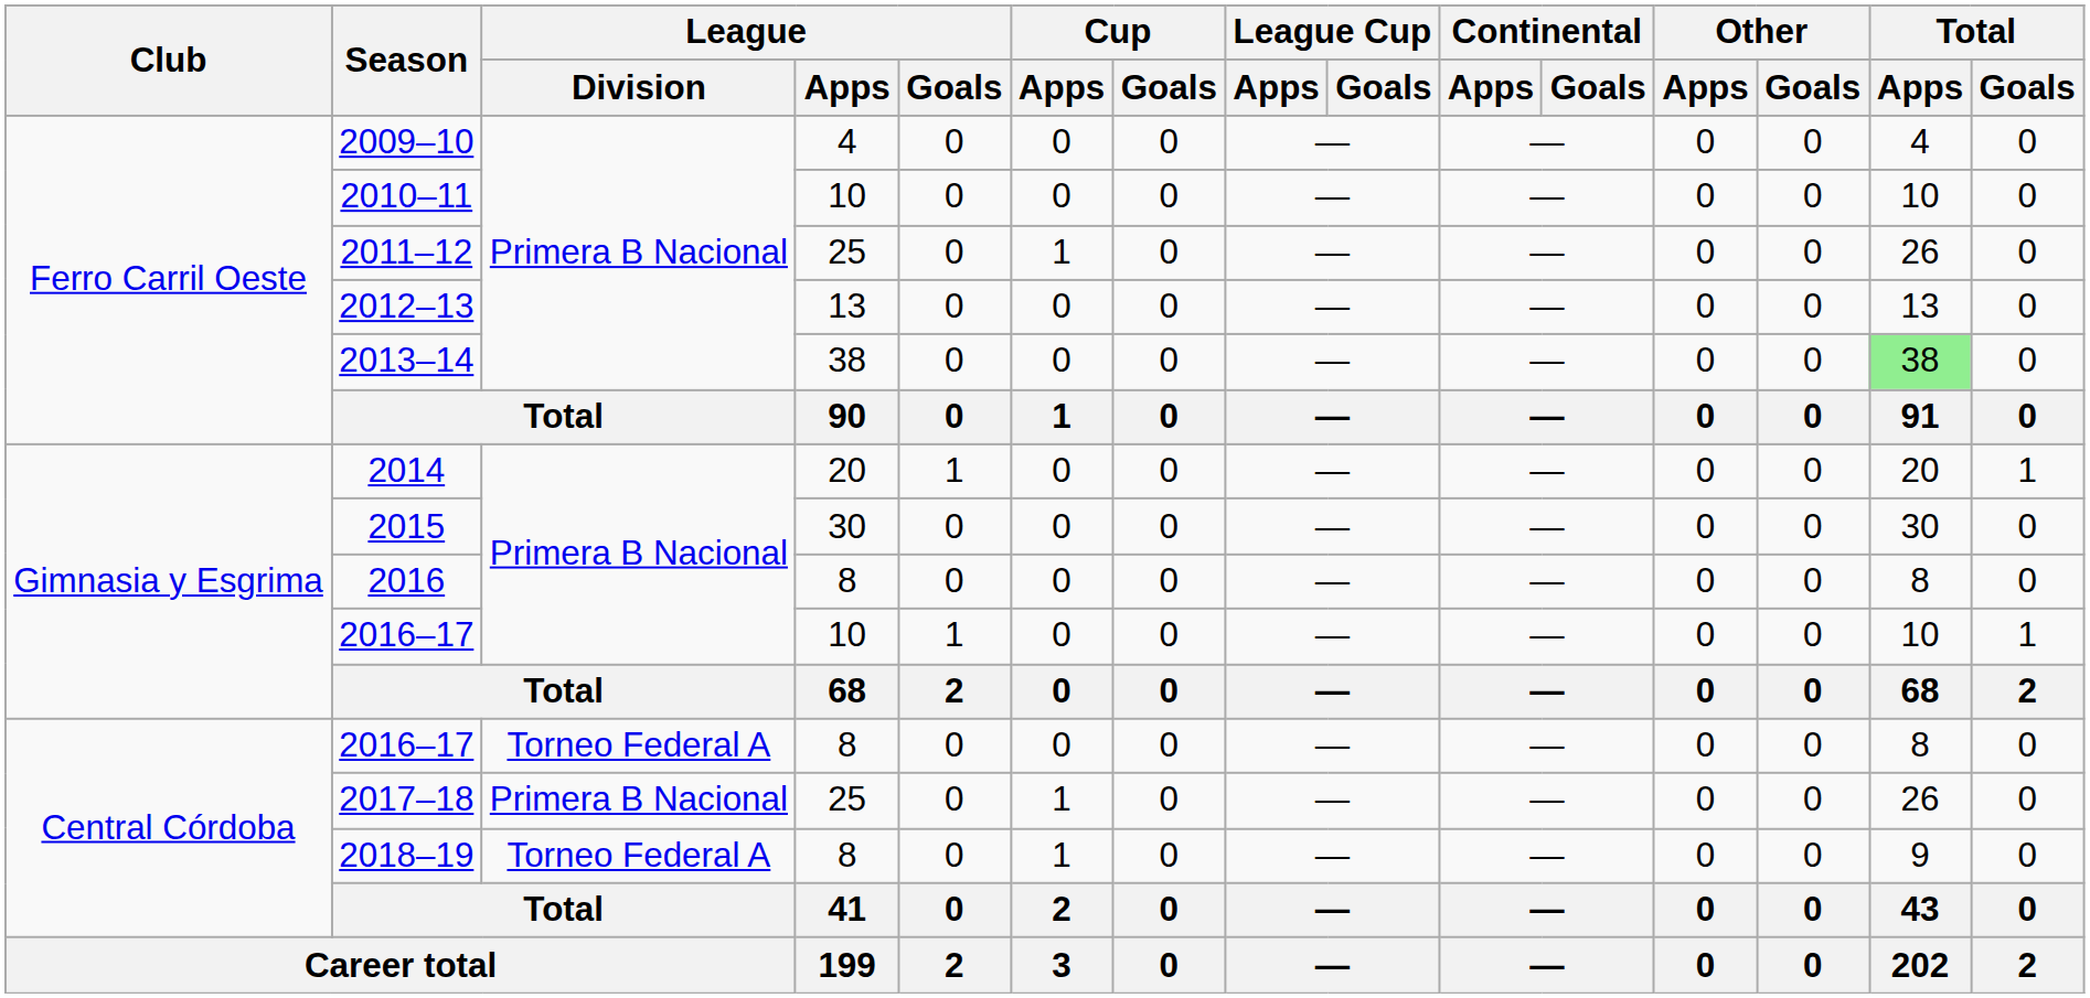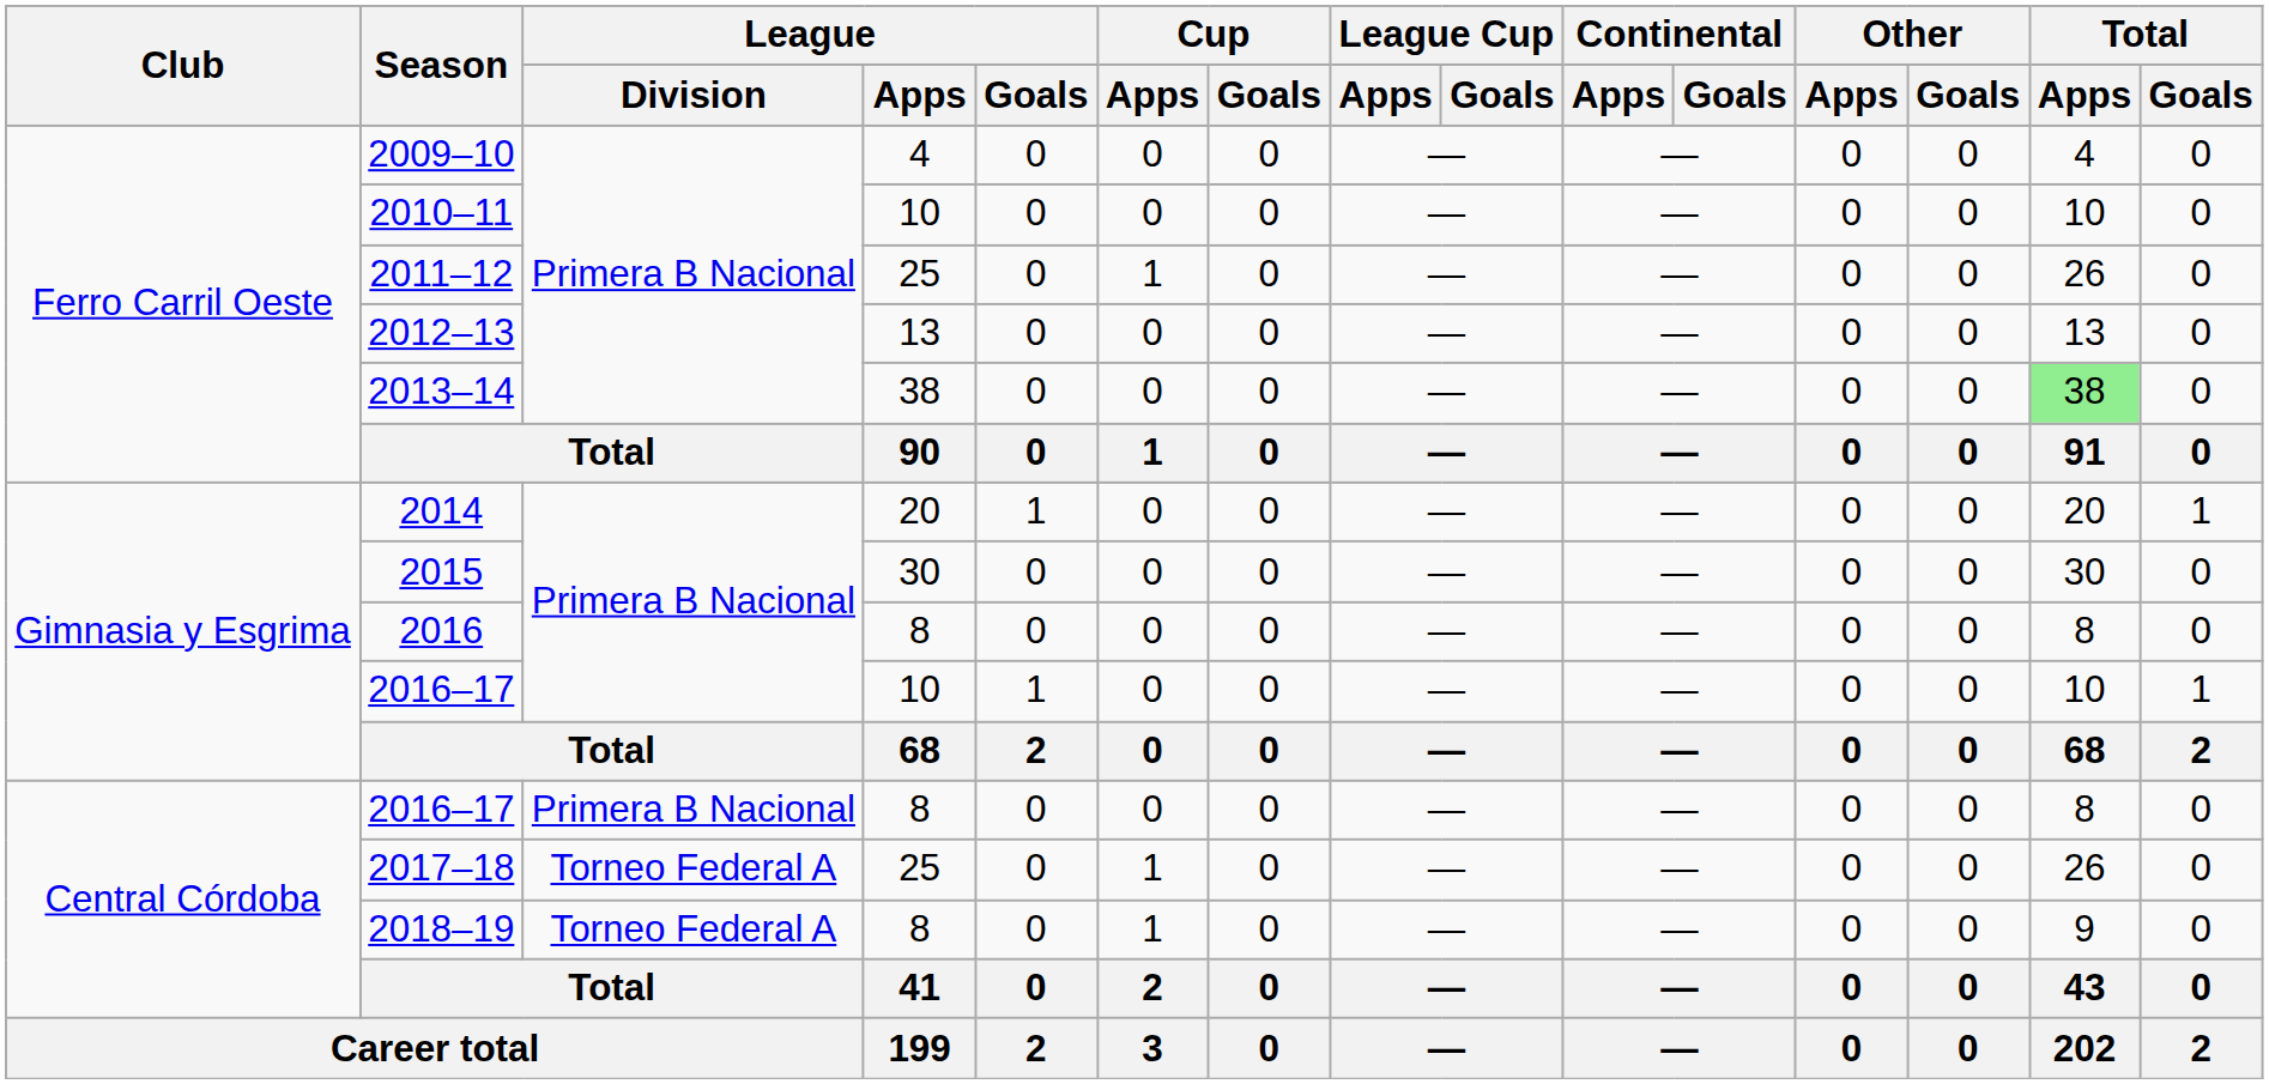 <table class="wikitable" style="text-align:center">
 <tr>
 <th rowspan="2">Club</th>
 <th rowspan="2">Season</th>
 <th colspan="3">League</th>
 <th colspan="2">Cup</th>
 <th colspan="2">League Cup</th>
 <th colspan="2">Continental</th>
 <th colspan="2">Other</th>
 <th colspan="2">Total</th>
 </tr>
 <tr>
 <th>Division</th>
 <th>Apps</th>
 <th>Goals</th>
 <th>Apps</th>
 <th>Goals</th>
 <th>Apps</th>
 <th>Goals</th>
 <th>Apps</th>
 <th>Goals</th>
 <th>Apps</th>
 <th>Goals</th>
 <th>Apps</th>
 <th>Goals</th>
 </tr>
 <tr>
 <td rowspan="6"><a href='#'>Ferro Carril Oeste</a></td>
 <td><a href='#'>2009–10</a></td>
 <td rowspan="5"><a href='#'>Primera B Nacional</a></td>
 <td>4</td>
 <td>0</td>
 <td>0</td>
 <td>0</td>
 <td colspan="2">—</td>
 <td colspan="2">—</td>
 <td>0</td>
 <td>0</td>
 <td>4</td>
 <td>0</td>
 </tr>
 <tr>
 <td><a href='#'>2010–11</a></td>
 <td>10</td>
 <td>0</td>
 <td>0</td>
 <td>0</td>
 <td colspan="2">—</td>
 <td colspan="2">—</td>
 <td>0</td>
 <td>0</td>
 <td>10</td>
 <td>0</td>
 </tr>
 <tr>
 <td><a href='#'>2011–12</a></td>
 <td>25</td>
 <td>0</td>
 <td>1</td>
 <td>0</td>
 <td colspan="2">—</td>
 <td colspan="2">—</td>
 <td>0</td>
 <td>0</td>
 <td>26</td>
 <td>0</td>
 </tr>
 <tr>
 <td><a href='#'>2012–13</a></td>
 <td>13</td>
 <td>0</td>
 <td>0</td>
 <td>0</td>
 <td colspan="2">—</td>
 <td colspan="2">—</td>
 <td>0</td>
 <td>0</td>
 <td>13</td>
 <td>0</td>
 </tr>
 <tr>
 <td><a href='#'>2013–14</a></td>
 <td>38</td>
 <td>0</td>
 <td>0</td>
 <td>0</td>
 <td colspan="2">—</td>
 <td colspan="2">—</td>
 <td>0</td>
 <td>0</td>
 <td style="background: lightgreen;">38</td>
 <td>0</td>
 </tr>
 <tr>
 <th colspan="2">Total</th>
 <th>90</th>
 <th>0</th>
 <th>1</th>
 <th>0</th>
 <th colspan="2">—</th>
 <th colspan="2">—</th>
 <th>0</th>
 <th>0</th>
 <th>91</th>
 <th>0</th>
 </tr>
 <tr>
 <td rowspan="5"><a href='#'>Gimnasia y Esgrima</a></td>
 <td><a href='#'>2014</a></td>
 <td rowspan="4"><a href='#'>Primera B Nacional</a></td>
 <td>20</td>
 <td>1</td>
 <td>0</td>
 <td>0</td>
 <td colspan="2">—</td>
 <td colspan="2">—</td>
 <td>0</td>
 <td>0</td>
 <td>20</td>
 <td>1</td>
 </tr>
 <tr>
 <td><a href='#'>2015</a></td>
 <td>30</td>
 <td>0</td>
 <td>0</td>
 <td>0</td>
 <td colspan="2">—</td>
 <td colspan="2">—</td>
 <td>0</td>
 <td>0</td>
 <td>30</td>
 <td>0</td>
 </tr>
 <tr>
 <td><a href='#'>2016</a></td>
 <td>8</td>
 <td>0</td>
 <td>0</td>
 <td>0</td>
 <td colspan="2">—</td>
 <td colspan="2">—</td>
 <td>0</td>
 <td>0</td>
 <td>8</td>
 <td>0</td>
 </tr>
 <tr>
 <td><a href='#'>2016–17</a></td>
 <td>10</td>
 <td>1</td>
 <td>0</td>
 <td>0</td>
 <td colspan="2">—</td>
 <td colspan="2">—</td>
 <td>0</td>
 <td>0</td>
 <td>10</td>
 <td>1</td>
 </tr>
 <tr>
 <th colspan="2">Total</th>
 <th>68</th>
 <th>2</th>
 <th>0</th>
 <th>0</th>
 <th colspan="2">—</th>
 <th colspan="2">—</th>
 <th>0</th>
 <th>0</th>
 <th>68</th>
 <th>2</th>
 </tr>
 <tr>
 <td rowspan="4"><a href='#'>Central Córdoba</a></td>
 <td><a href='#'>2016–17</a></td>
-<td rowspan="1"><a href='#'>Torneo Federal A</a></td>
+<td rowspan="1"><a href='#'>Primera B Nacional</a></td>
 <td>8</td>
 <td>0</td>
 <td>0</td>
 <td>0</td>
 <td colspan="2">—</td>
 <td colspan="2">—</td>
 <td>0</td>
 <td>0</td>
 <td>8</td>
 <td>0</td>
 </tr>
 <tr>
 <td><a href='#'>2017–18</a></td>
-<td rowspan="1"><a href='#'>Primera B Nacional</a></td>
+<td rowspan="1"><a href='#'>Torneo Federal A</a></td>
 <td>25</td>
 <td>0</td>
 <td>1</td>
 <td>0</td>
 <td colspan="2">—</td>
 <td colspan="2">—</td>
 <td>0</td>
 <td>0</td>
 <td>26</td>
 <td>0</td>
 </tr>
 <tr>
 <td><a href='#'>2018–19</a></td>
 <td rowspan="1"><a href='#'>Torneo Federal A</a></td>
 <td>8</td>
 <td>0</td>
 <td>1</td>
 <td>0</td>
 <td colspan="2">—</td>
 <td colspan="2">—</td>
 <td>0</td>
 <td>0</td>
 <td>9</td>
 <td>0</td>
 </tr>
 <tr>
 <th colspan="2">Total</th>
 <th>41</th>
 <th>0</th>
 <th>2</th>
 <th>0</th>
 <th colspan="2">—</th>
 <th colspan="2">—</th>
 <th>0</th>
 <th>0</th>
 <th>43</th>
 <th>0</th>
 </tr>
 <tr>
 <th colspan="3">Career total</th>
 <th>199</th>
 <th>2</th>
 <th>3</th>
 <th>0</th>
 <th colspan="2">—</th>
 <th colspan="2">—</th>
 <th>0</th>
 <th>0</th>
 <th>202</th>
 <th>2</th>
 </tr>
 </table>
